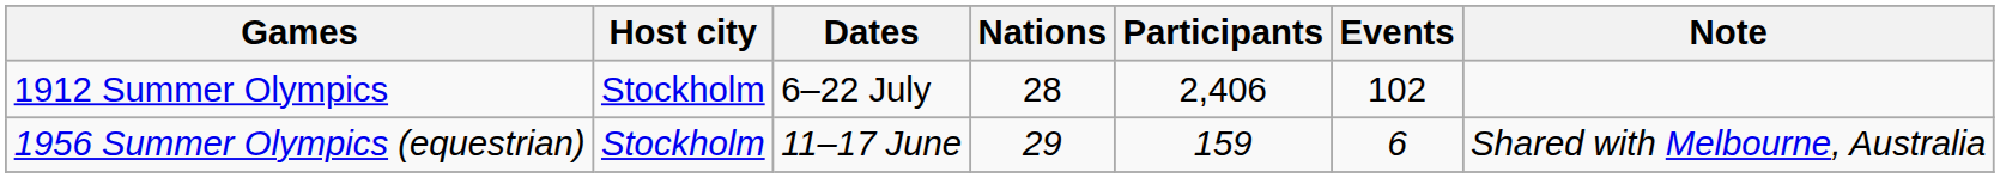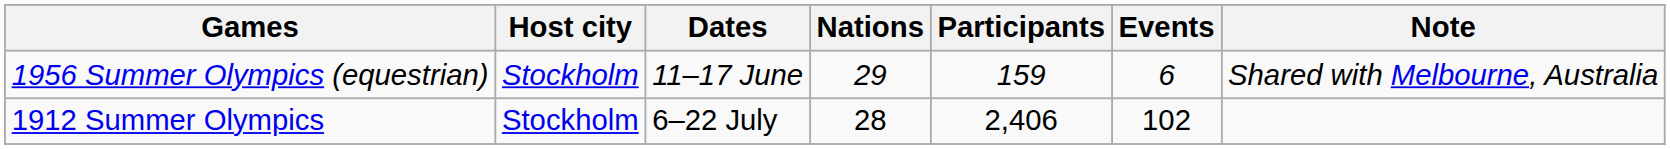 <table class="wikitable">
 <tr>
 <th>Games</th>
 <th>Host city</th>
 <th>Dates</th>
 <th>Nations</th>
 <th>Participants</th>
 <th>Events</th>
 <th>Note</th>
 </tr>
 <tr>
+<td><em><a href='#'>1956 Summer Olympics</a> (equestrian)</em></td>
+<td><em><a href='#'>Stockholm</a></em></td>
+<td><em>11–17 June</em></td>
+<td align="center"><em>29</em></td>
+<td align="center"><em>159</em></td>
+<td align="center"><em>6</em></td>
+<td><em>Shared with <a href='#'>Melbourne</a>, Australia</em></td>
+</tr>
+<tr>
 <td><a href='#'>1912 Summer Olympics</a></td>
 <td><a href='#'>Stockholm</a></td>
 <td>6–22 July</td>
 <td align="center">28</td>
 <td align="center">2,406</td>
 <td align="center">102</td>
 <td></td>
 </tr>
-<tr>
-<td><em><a href='#'>1956 Summer Olympics</a> (equestrian)</em></td>
-<td><em><a href='#'>Stockholm</a></em></td>
-<td><em>11–17 June</em></td>
-<td align="center"><em>29</em></td>
-<td align="center"><em>159</em></td>
-<td align="center"><em>6</em></td>
-<td><em>Shared with <a href='#'>Melbourne</a>, Australia</em></td>
-</tr>
 </table>
